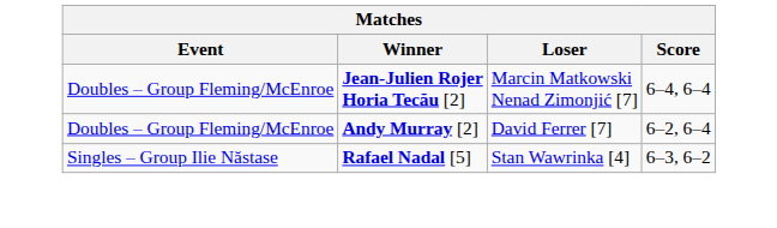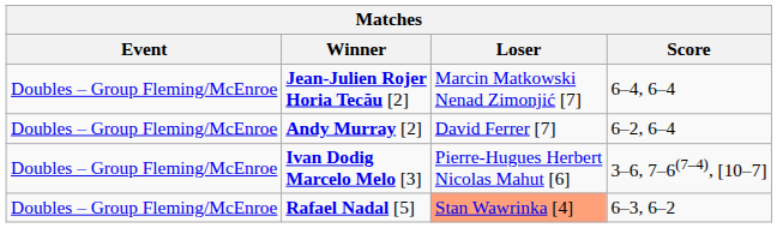 <table class="wikitable collapsible uncollapsed" style="margin:1em auto;">
 <tr>
 <th colspan=4>Matches</th>
 </tr>
 <tr>
 <th>Event</th>
 <th>Winner</th>
 <th>Loser</th>
 <th>Score</th>
 </tr>
 <tr align=left>
 <td><a href='#'>Doubles – Group Fleming/McEnroe</a></td>
 <td> <strong><a href='#'>Jean-Julien Rojer</a></strong> <br>  <strong><a href='#'>Horia Tecău</a></strong> [2]</td>
 <td> <a href='#'>Marcin Matkowski</a> <br>  <a href='#'>Nenad Zimonjić</a> [7]</td>
 <td>6–4, 6–4</td>
 </tr>
 <tr align=left>
 <td><a href='#'>Doubles – Group Fleming/McEnroe</a></td>
 <td> <strong><a href='#'>Andy Murray</a></strong> [2]</td>
 <td> <a href='#'>David Ferrer</a> [7]</td>
 <td>6–2, 6–4</td>
 </tr>
 <tr align=left>
-<td><a href='#'>Singles – Group Ilie Năstase</a></td>
+<td><a href='#'>Doubles – Group Fleming/McEnroe</a></td>
+<td> <strong><a href='#'>Ivan Dodig</a></strong> <br>  <strong><a href='#'>Marcelo Melo</a></strong> [3]</td>
+<td> <a href='#'>Pierre-Hugues Herbert</a> <br>  <a href='#'>Nicolas Mahut</a> [6]</td>
+<td>3–6, 7–6<sup>(7–4)</sup>, [10–7]</td>
+</tr>
+<tr align=left>
+<td><a href='#'>Doubles – Group Fleming/McEnroe</a></td>
 <td> <strong><a href='#'>Rafael Nadal</a></strong> [5]</td>
-<td> <a href='#'>Stan Wawrinka</a> [4]</td>
+<td style="background: lightsalmon;"> <a href='#'>Stan Wawrinka</a> [4]</td>
 <td>6–3, 6–2</td>
 </tr>
 </table>
